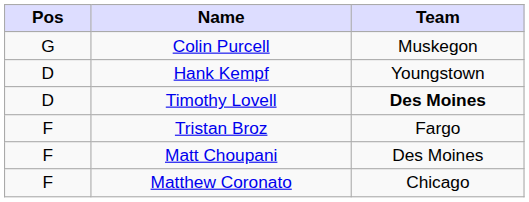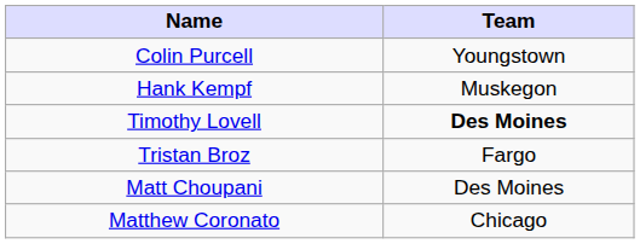 <table class="wikitable" style="text-align:center">
 <tr>
-<th style="background:#ddf; width:10%;">Pos</th>
 <th style="background:#ddf; width:30%;">Name</th>
 <th style="background:#ddf; width:20%;">Team</th>
 </tr>
 <tr>
-<td>G</td>
 <td><a href='#'>Colin Purcell</a></td>
+<td>Youngstown</td>
+</tr>
+<tr>
+<td><a href='#'>Hank Kempf</a></td>
 <td>Muskegon</td>
 </tr>
 <tr>
-<td>D</td>
-<td><a href='#'>Hank Kempf</a></td>
-<td>Youngstown</td>
-</tr>
-<tr>
-<td>D</td>
 <td><a href='#'>Timothy Lovell</a></td>
 <td><strong>Des Moines</strong></td>
 </tr>
 <tr>
-<td>F</td>
 <td><a href='#'>Tristan Broz</a></td>
 <td>Fargo</td>
 </tr>
 <tr>
-<td>F</td>
 <td><a href='#'>Matt Choupani</a></td>
 <td>Des Moines</td>
 </tr>
 <tr>
-<td>F</td>
 <td><a href='#'>Matthew Coronato</a></td>
 <td>Chicago</td>
 </tr>
 </table>
